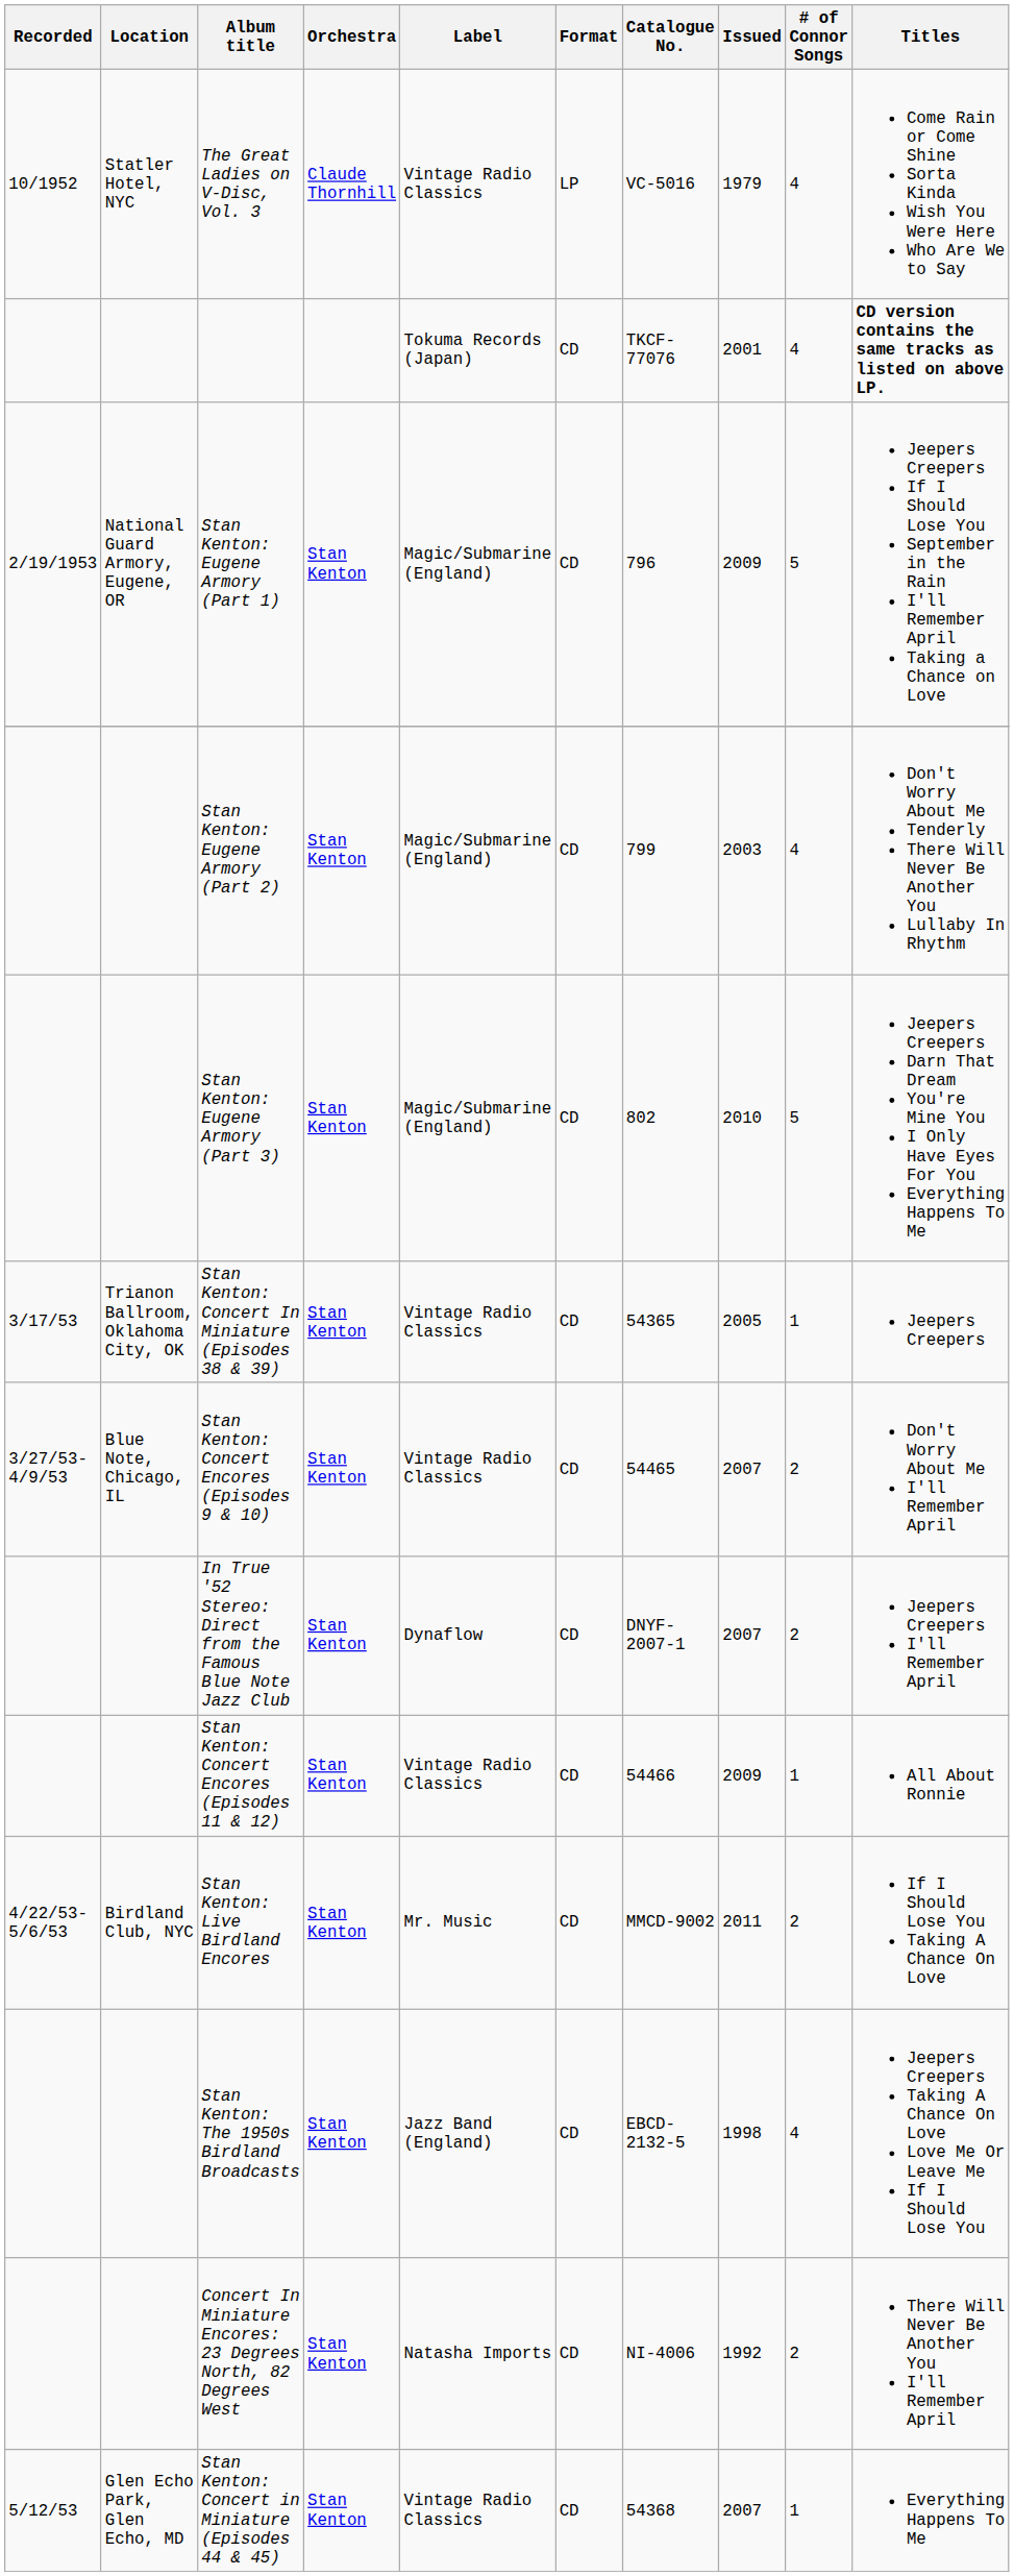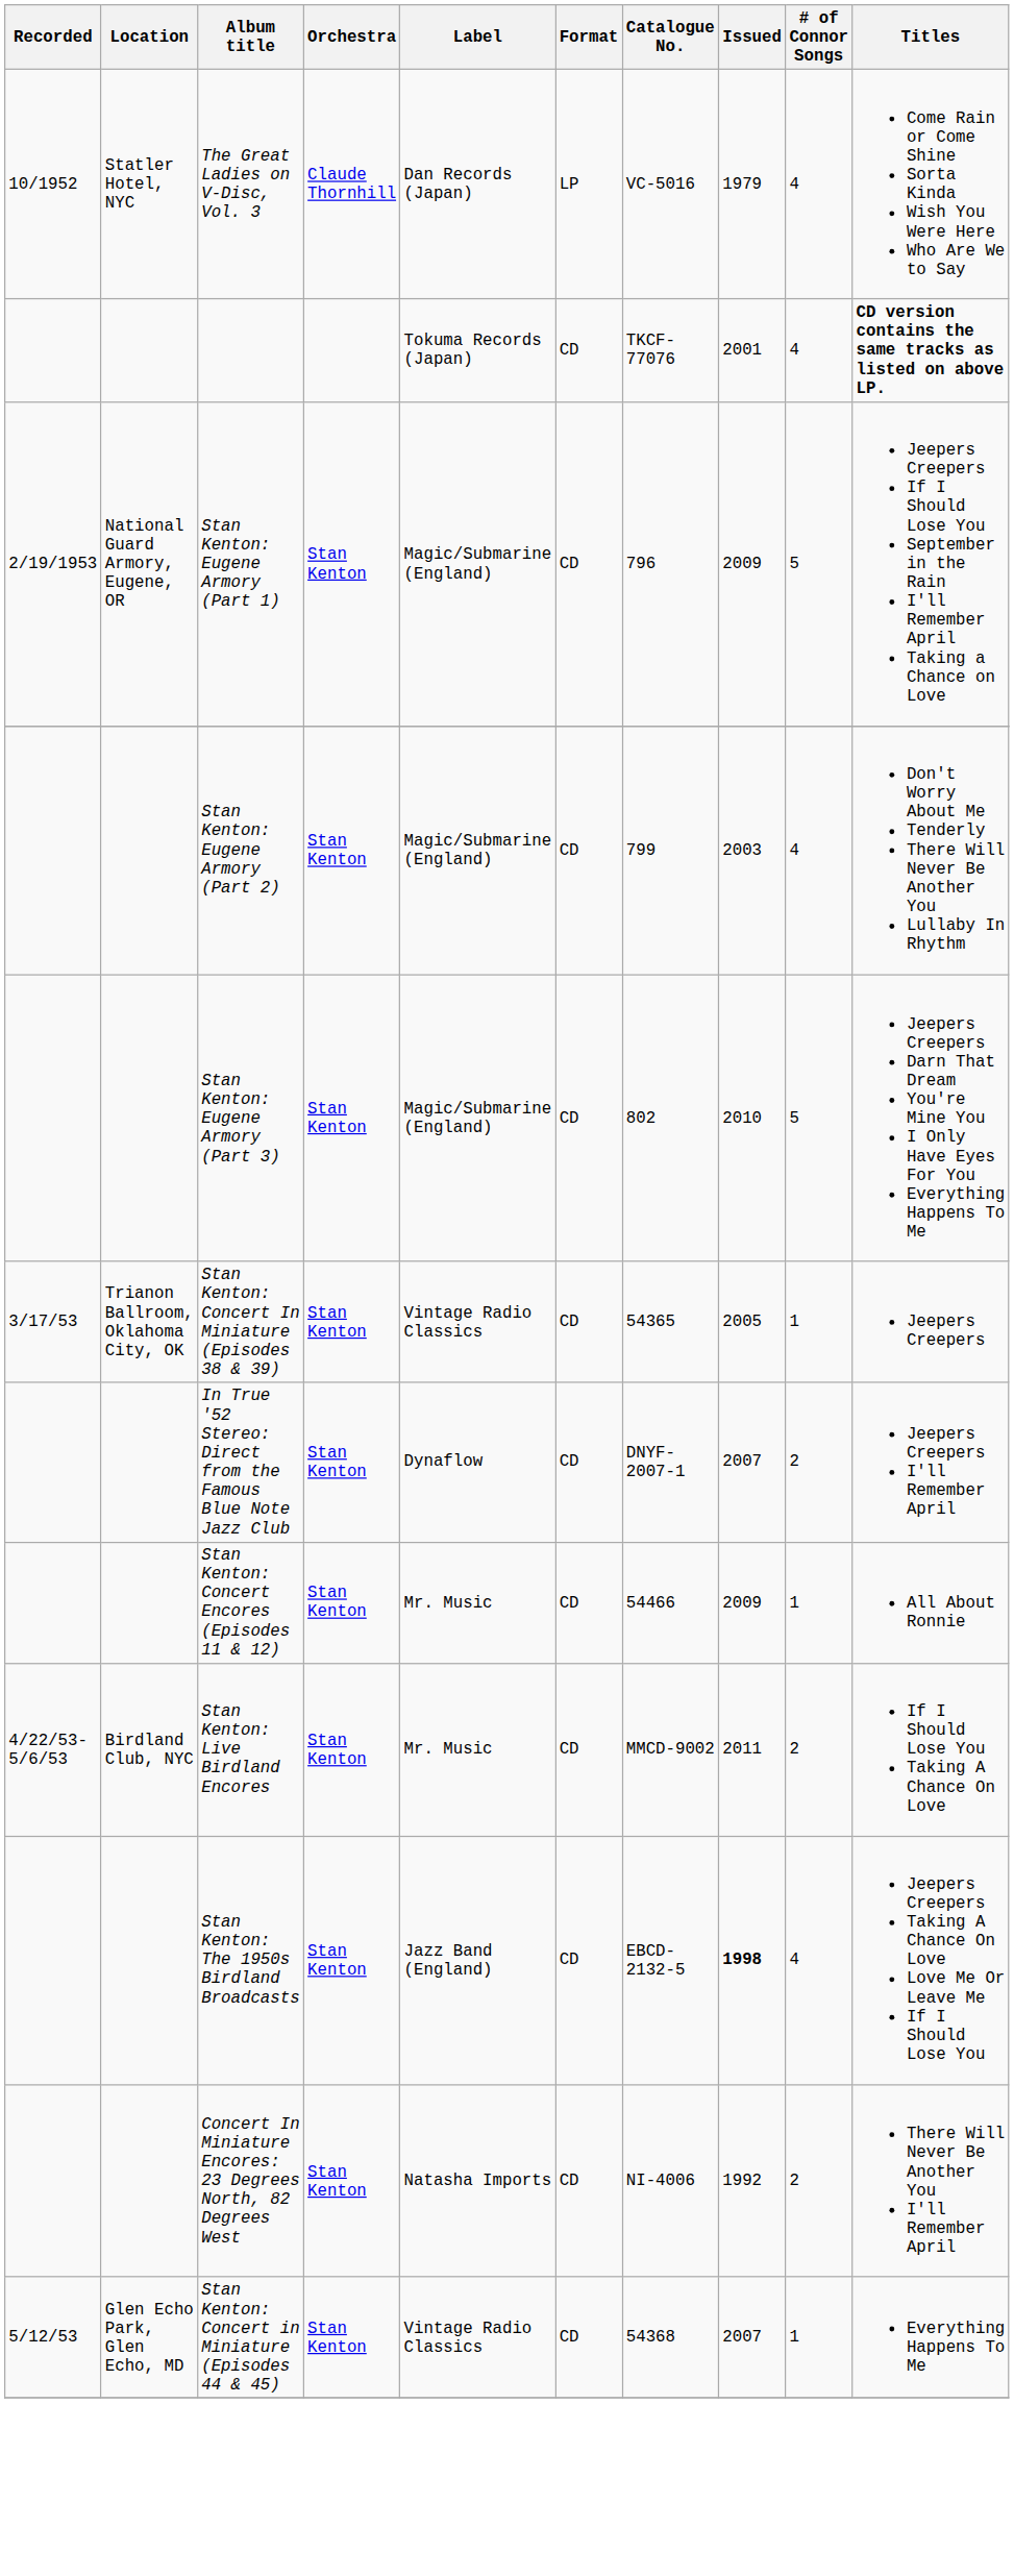 <table class="wikitable">
 <tr>
 <th>Recorded</th>
 <th>Location</th>
 <th>Album title</th>
 <th>Orchestra</th>
 <th>Label</th>
 <th>Format</th>
 <th>Catalogue No.</th>
 <th>Issued</th>
 <th># of Connor Songs</th>
 <th>Titles</th>
 </tr>
 <tr>
 <td>10/1952</td>
 <td>Statler Hotel, NYC</td>
 <td><em>The Great Ladies on V-Disc, Vol. 3</em></td>
 <td><a href='#'>Claude Thornhill</a></td>
-<td>Vintage Radio Classics</td>
+<td>Dan Records (Japan)</td>
 <td>LP</td>
 <td>VC-5016</td>
 <td>1979</td>
 <td>4</td>
 <td><br><ul><li>Come Rain or Come Shine</li><li>Sorta Kinda</li><li>Wish You Were Here</li><li>Who Are We to Say</li></ul></td>
 </tr>
 <tr>
 <td></td>
 <td></td>
 <td></td>
 <td></td>
 <td>Tokuma Records (Japan)</td>
 <td>CD</td>
 <td>TKCF-77076</td>
 <td>2001</td>
 <td>4</td>
 <td><strong>CD version contains the same tracks as listed on above LP.</strong></td>
 </tr>
 <tr>
 <td>2/19/1953</td>
 <td>National Guard Armory, Eugene, OR</td>
 <td><em>Stan Kenton: Eugene Armory (Part 1)</em></td>
 <td><a href='#'>Stan Kenton</a></td>
 <td>Magic/Submarine (England)</td>
 <td>CD</td>
 <td>796</td>
 <td>2009</td>
 <td>5</td>
 <td><br><ul><li>Jeepers Creepers</li><li>If I Should Lose You</li><li>September in the Rain</li><li>I'll Remember April</li><li>Taking a Chance on Love</li></ul></td>
 </tr>
 <tr>
 </tr>
 <tr>
 <td></td>
 <td></td>
 <td><em>Stan Kenton: Eugene Armory (Part 2)</em></td>
 <td><a href='#'>Stan Kenton</a></td>
 <td>Magic/Submarine (England)</td>
 <td>CD</td>
 <td>799</td>
 <td>2003</td>
 <td>4</td>
 <td><br><ul><li>Don't Worry About Me</li><li>Tenderly</li><li>There Will Never Be Another You</li><li>Lullaby In Rhythm</li></ul></td>
 </tr>
 <tr>
 <td></td>
 <td></td>
 <td><em>Stan Kenton: Eugene Armory (Part 3)</em></td>
 <td><a href='#'>Stan Kenton</a></td>
 <td>Magic/Submarine (England)</td>
 <td>CD</td>
 <td>802</td>
 <td>2010</td>
 <td>5</td>
 <td><br><ul><li>Jeepers Creepers</li><li>Darn That Dream</li><li>You're Mine You</li><li>I Only Have Eyes For You</li><li>Everything Happens To Me</li></ul></td>
 </tr>
 <tr>
 <td>3/17/53</td>
 <td>Trianon Ballroom, Oklahoma City, OK</td>
 <td><em>Stan Kenton: Concert In Miniature (Episodes 38 & 39)</em></td>
 <td><a href='#'>Stan Kenton</a></td>
 <td>Vintage Radio Classics</td>
 <td>CD</td>
 <td>54365</td>
 <td>2005</td>
 <td>1</td>
 <td><br><ul><li>Jeepers Creepers</li></ul></td>
 </tr>
 <tr>
-<td>3/27/53-4/9/53</td>
-<td>Blue Note, Chicago, IL</td>
-<td><em>Stan Kenton: Concert Encores (Episodes 9 & 10)</em></td>
-<td><a href='#'>Stan Kenton</a></td>
-<td>Vintage Radio Classics</td>
-<td>CD</td>
-<td>54465</td>
-<td>2007</td>
-<td>2</td>
-<td><br><ul><li>Don't Worry About Me</li><li>I'll Remember April</li></ul></td>
-</tr>
-<tr>
 <td></td>
 <td></td>
 <td><em>In True '52 Stereo: Direct from the Famous Blue Note Jazz Club</em></td>
 <td><a href='#'>Stan Kenton</a></td>
 <td>Dynaflow</td>
 <td>CD</td>
 <td>DNYF-2007-1</td>
 <td>2007</td>
 <td>2</td>
 <td><br><ul><li>Jeepers Creepers</li><li>I'll Remember April</li></ul></td>
 </tr>
 <tr>
 <td></td>
 <td></td>
 <td><em>Stan Kenton: Concert Encores (Episodes 11 & 12)</em></td>
 <td><a href='#'>Stan Kenton</a></td>
-<td>Vintage Radio Classics</td>
+<td>Mr. Music</td>
 <td>CD</td>
 <td>54466</td>
 <td>2009</td>
 <td>1</td>
 <td><br><ul><li>All About Ronnie</li></ul></td>
 </tr>
 <tr>
 <td>4/22/53-5/6/53</td>
 <td>Birdland Club, NYC</td>
 <td><em>Stan Kenton: Live Birdland Encores</em></td>
 <td><a href='#'>Stan Kenton</a></td>
 <td>Mr. Music</td>
 <td>CD</td>
 <td>MMCD-9002</td>
 <td>2011</td>
 <td>2</td>
 <td><br><ul><li>If I Should Lose You</li><li>Taking A Chance On Love</li></ul></td>
 </tr>
 <tr>
 <td></td>
 <td></td>
 <td><em>Stan Kenton: The 1950s Birdland Broadcasts</em></td>
 <td><a href='#'>Stan Kenton</a></td>
 <td>Jazz Band (England)</td>
 <td>CD</td>
 <td>EBCD-2132-5</td>
-<td>1998</td>
+<td><strong>1998</strong></td>
 <td>4</td>
 <td><br><ul><li>Jeepers Creepers</li><li>Taking A Chance On Love</li><li>Love Me Or Leave Me</li><li>If I Should Lose You</li></ul></td>
 </tr>
 <tr>
 <td></td>
 <td></td>
 <td><em>Concert In Miniature Encores: 23 Degrees North, 82 Degrees West</em></td>
 <td><a href='#'>Stan Kenton</a></td>
 <td>Natasha Imports</td>
 <td>CD</td>
 <td>NI-4006</td>
 <td>1992</td>
 <td>2</td>
 <td><br><ul><li>There Will Never Be Another You</li><li>I'll Remember April</li></ul></td>
 </tr>
 <tr>
 <td>5/12/53</td>
 <td>Glen Echo Park, Glen Echo, MD</td>
 <td><em>Stan Kenton: Concert in Miniature (Episodes 44 & 45)</em></td>
 <td><a href='#'>Stan Kenton</a></td>
 <td>Vintage Radio Classics</td>
 <td>CD</td>
 <td>54368</td>
 <td>2007</td>
 <td>1</td>
 <td><br><ul><li>Everything Happens To Me</li></ul></td>
 </tr>
 <tr>
 </tr>
 </table>
